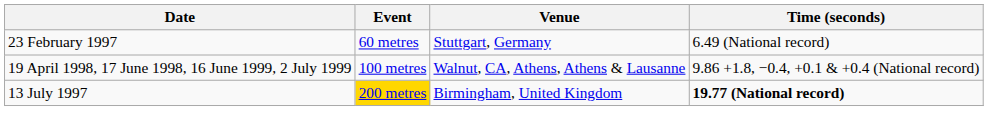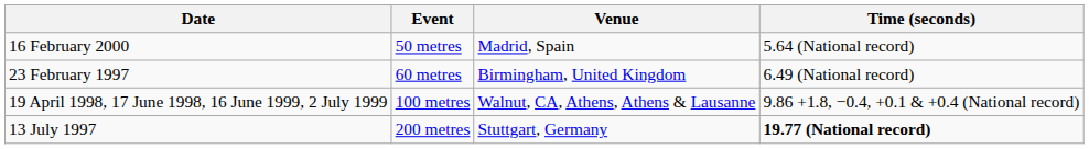 <table class="wikitable" style="border-collapse: collapse; font-size: 95%;">
 <tr>
 <th>Date</th>
 <th>Event</th>
 <th>Venue</th>
 <th>Time (seconds)</th>
 </tr>
 <tr>
+<td>16 February 2000</td>
+<td><a href='#'>50 metres</a></td>
+<td><a href='#'>Madrid</a>, Spain</td>
+<td>5.64 (National record)</td>
+</tr>
+<tr>
 <td>23 February 1997</td>
 <td><a href='#'>60 metres</a></td>
-<td><a href='#'>Stuttgart</a>, <a href='#'>Germany</a></td>
+<td><a href='#'>Birmingham</a>, <a href='#'>United Kingdom</a></td>
 <td>6.49 (National record)</td>
 </tr>
 <tr>
 <td>19 April 1998, 17 June 1998, 16 June 1999, 2 July 1999</td>
 <td><a href='#'>100 metres</a></td>
 <td><a href='#'>Walnut</a>, <a href='#'>CA</a>, <a href='#'>Athens</a>, <a href='#'>Athens</a> & <a href='#'>Lausanne</a></td>
 <td>9.86 +1.8, −0.4, +0.1 & +0.4 (National record)</td>
 </tr>
 <tr>
 <td>13 July 1997</td>
-<td style="background: gold;"><a href='#'>200 metres</a></td>
-<td><a href='#'>Birmingham</a>, <a href='#'>United Kingdom</a></td>
+<td><a href='#'>200 metres</a></td>
+<td><a href='#'>Stuttgart</a>, <a href='#'>Germany</a></td>
 <td><strong>19.77 (National record)</strong></td>
 </tr>
 </table>
